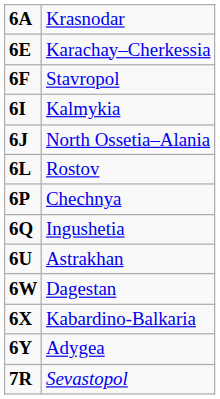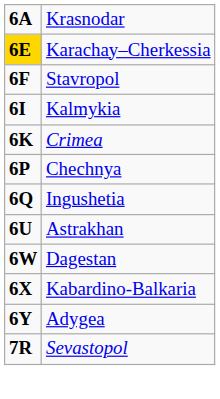 <table class=wikitable>
 <tr>
 <td><strong>6A</strong></td>
 <td><a href='#'>Krasnodar</a></td>
 </tr>
 <tr>
-<td><strong>6E</strong></td>
+<td style="background: gold;"><strong>6E</strong></td>
 <td><a href='#'>Karachay–Cherkessia</a></td>
 </tr>
 <tr>
 <td><strong>6F</strong></td>
 <td><a href='#'>Stavropol</a></td>
 </tr>
 <tr>
 <td><strong>6I</strong></td>
 <td><a href='#'>Kalmykia</a></td>
 </tr>
 <tr>
-<td><strong>6J</strong></td>
-<td><a href='#'>North Ossetia–Alania</a></td>
-</tr>
-<tr>
-<td><strong>6L</strong></td>
-<td><a href='#'>Rostov</a></td>
+<td><strong>6K</strong></td>
+<td><a href='#'><em>Crimea</em></a></td>
 </tr>
 <tr>
 <td><strong>6P</strong></td>
 <td><a href='#'>Chechnya</a></td>
 </tr>
 <tr>
 <td><strong>6Q</strong></td>
 <td><a href='#'>Ingushetia</a></td>
 </tr>
 <tr>
 <td><strong>6U</strong></td>
 <td><a href='#'>Astrakhan</a></td>
 </tr>
 <tr>
 <td><strong>6W</strong></td>
 <td><a href='#'>Dagestan</a></td>
 </tr>
 <tr>
 <td><strong>6X</strong></td>
 <td><a href='#'>Kabardino-Balkaria</a></td>
 </tr>
 <tr>
 <td><strong>6Y</strong></td>
 <td><a href='#'>Adygea</a></td>
 </tr>
 <tr>
 <td><strong>7R</strong></td>
 <td><a href='#'><em>Sevastopol</em></a></td>
 </tr>
 </table>
